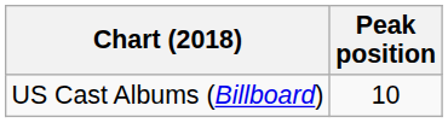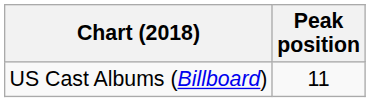 <table class="wikitable">
 <tr>
 <th>Chart (2018)</th>
 <th>Peak<br>position</th>
 </tr>
 <tr>
 <td>US Cast Albums (<em><a href='#'>Billboard</a></em>)</td>
-<td style="text-align:center;">10</td>
+<td style="text-align:center;">11</td>
 </tr>
 </table>
